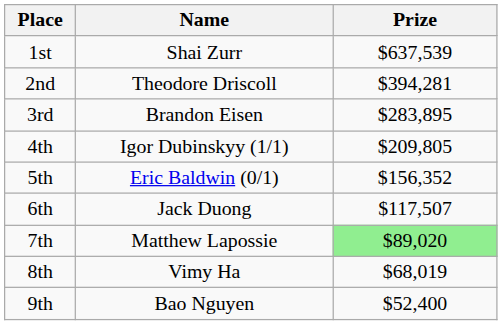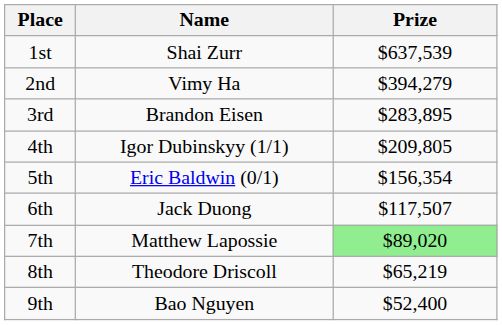 <table class="wikitable">
 <tr>
 <th width="50">Place</th>
 <th width="200">Name</th>
 <th width="125">Prize</th>
 </tr>
 <tr>
 <td align = "center">1st</td>
 <td align = "center">Shai Zurr</td>
 <td align = "center">$637,539</td>
 </tr>
 <tr>
 <td align = "center">2nd</td>
-<td align = "center">Theodore Driscoll</td>
-<td align = "center">$394,281</td>
+<td align = "center">Vimy Ha</td>
+<td align = "center">$394,279</td>
 </tr>
 <tr>
 <td align = "center">3rd</td>
 <td align = "center">Brandon Eisen</td>
 <td align = "center">$283,895</td>
 </tr>
 <tr>
 <td align = "center">4th</td>
 <td align = "center">Igor Dubinskyy (1/1)</td>
 <td align = "center">$209,805</td>
 </tr>
 <tr>
 <td align = "center">5th</td>
 <td align = "center"><a href='#'>Eric Baldwin</a> (0/1)</td>
-<td align = "center">$156,352</td>
+<td align = "center">$156,354</td>
 </tr>
 <tr>
 <td align = "center">6th</td>
 <td align = "center">Jack Duong</td>
 <td align = "center">$117,507</td>
 </tr>
 <tr>
 <td align = "center">7th</td>
 <td align = "center">Matthew Lapossie</td>
 <td align = "center" style="background: lightgreen;">$89,020</td>
 </tr>
 <tr>
 <td align = "center">8th</td>
-<td align = "center">Vimy Ha</td>
-<td align = "center">$68,019</td>
+<td align = "center">Theodore Driscoll</td>
+<td align = "center">$65,219</td>
 </tr>
 <tr>
 <td align = "center">9th</td>
 <td align = "center">Bao Nguyen</td>
 <td align = "center">$52,400</td>
 </tr>
 </table>
